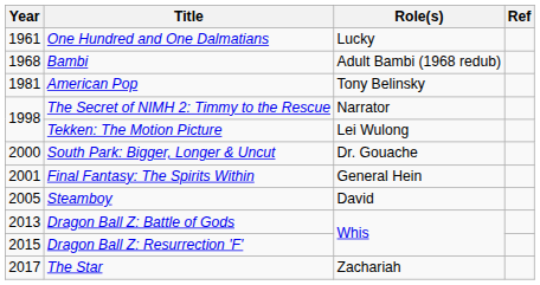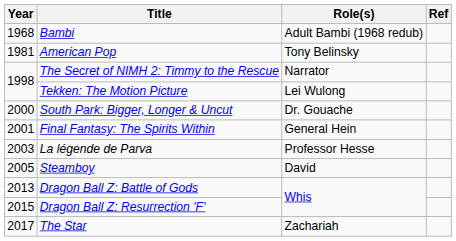 <table class="wikitable plainrowheaders sortable">
 <tr>
 <th scope="col">Year</th>
 <th scope="col">Title</th>
 <th scope="col">Role(s)</th>
 <th scope="col" class="unsortable">Ref</th>
-</tr>
-<tr>
-<td>1961</td>
-<td><em><a href='#'>One Hundred and One Dalmatians</a></em></td>
-<td>Lucky</td>
-<td></td>
 </tr>
 <tr>
 <td>1968</td>
 <td><em><a href='#'>Bambi</a></em></td>
 <td>Adult Bambi (1968 redub)</td>
 <td></td>
 </tr>
 <tr>
 <td>1981</td>
 <td><em><a href='#'>American Pop</a></em></td>
 <td>Tony Belinsky</td>
 <td></td>
 </tr>
 <tr>
 <td rowspan=2>1998</td>
 <td><em><a href='#'>The Secret of NIMH 2: Timmy to the Rescue</a></em></td>
 <td>Narrator</td>
 <td></td>
 </tr>
 <tr>
 <td><em><a href='#'>Tekken: The Motion Picture</a></em></td>
 <td>Lei Wulong</td>
 <td></td>
 </tr>
 <tr>
 <td>2000</td>
 <td><em><a href='#'>South Park: Bigger, Longer & Uncut</a></em></td>
 <td>Dr. Gouache</td>
 <td></td>
 </tr>
 <tr>
 <td>2001</td>
 <td><em><a href='#'>Final Fantasy: The Spirits Within</a></em></td>
 <td>General Hein</td>
 <td></td>
 </tr>
 <tr>
+<td>2003</td>
+<td><em>La légende de Parva</em></td>
+<td>Professor Hesse</td>
+<td></td>
+</tr>
+<tr>
 <td>2005</td>
 <td><em><a href='#'>Steamboy</a></em></td>
 <td>David</td>
 <td></td>
 </tr>
 <tr>
 <td>2013</td>
 <td><em><a href='#'>Dragon Ball Z: Battle of Gods</a></em></td>
 <td rowspan=2><a href='#'>Whis</a></td>
 <td></td>
 </tr>
 <tr>
 <td>2015</td>
 <td><em><a href='#'>Dragon Ball Z: Resurrection 'F'</a></em></td>
 <td></td>
 </tr>
 <tr>
 <td>2017</td>
 <td><em><a href='#'>The Star</a></em></td>
 <td>Zachariah</td>
 <td></td>
 </tr>
 </table>
